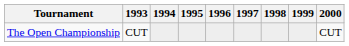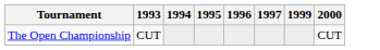 <table class="wikitable" style="font-size:95%;text-align:center;">
 <tr>
 <th>Tournament</th>
 <th>1993</th>
 <th>1994</th>
 <th>1995</th>
 <th>1996</th>
 <th>1997</th>
-<th>1998</th>
 <th>1999</th>
 <th>2000</th>
 </tr>
 <tr>
 <td align=left><a href='#'>The Open Championship</a></td>
 <td>CUT</td>
 <td style="background:#eeeeee;"></td>
 <td style="background:#eeeeee;"></td>
 <td style="background:#eeeeee;"></td>
 <td style="background:#eeeeee;"></td>
 <td style="background:#eeeeee;"></td>
-<td style="background:#eeeeee;"></td>
 <td>CUT</td>
 </tr>
 </table>
